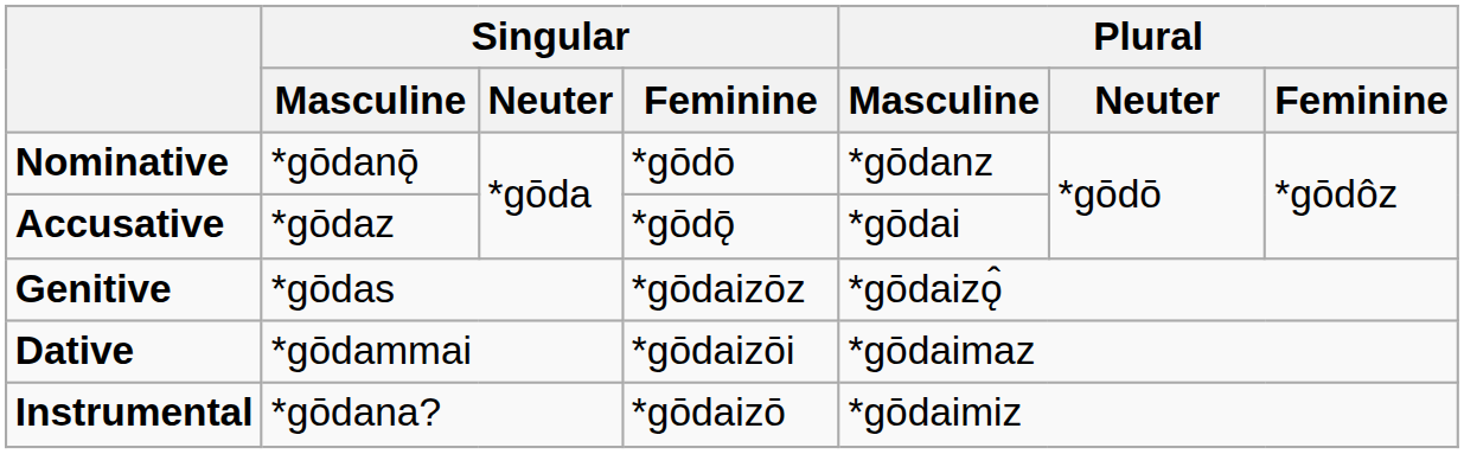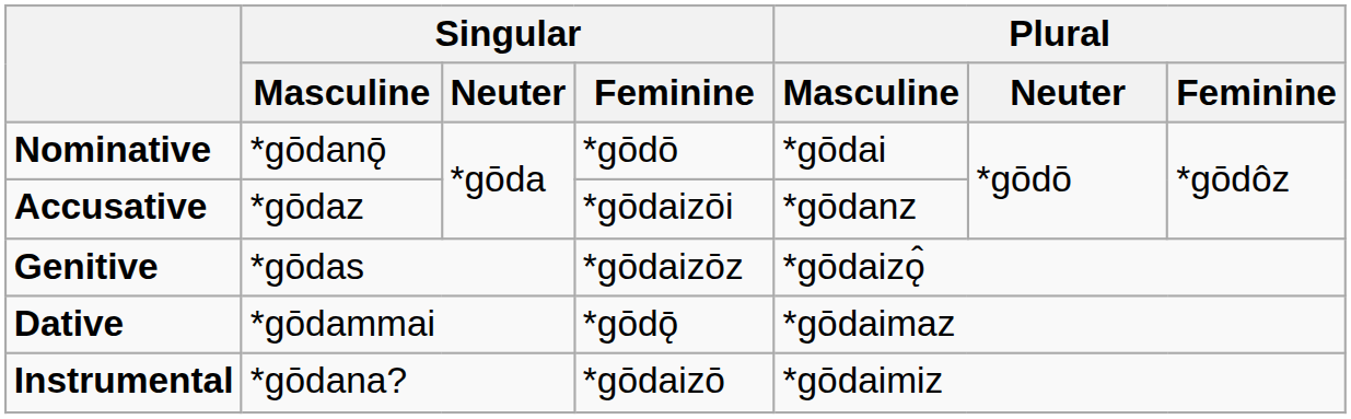 <table class="wikitable">
 <tr>
 <th rowspan="2"></th>
 <th colspan="3"><strong>Singular</strong></th>
 <th colspan="3"><strong>Plural</strong></th>
 </tr>
 <tr>
 <th width="80px"><strong>Masculine</strong></th>
 <th><strong>Neuter</strong></th>
 <th width="80px"><strong>Feminine</strong></th>
 <th><strong>Masculine</strong></th>
 <th width="80px"><strong>Neuter</strong></th>
 <th><strong>Feminine</strong></th>
 </tr>
 <tr>
 <td><strong>Nominative</strong></td>
 <td>*gōdanǭ</td>
 <td rowspan="2">*gōda</td>
 <td>*gōdō</td>
-<td>*gōdanz</td>
+<td>*gōdai</td>
 <td rowspan="2">*gōdō</td>
 <td rowspan="2">*gōdôz</td>
 </tr>
 <tr>
 <td><strong>Accusative</strong></td>
 <td>*gōdaz</td>
-<td>*gōdǭ</td>
-<td>*gōdai</td>
+<td>*gōdaizōi</td>
+<td>*gōdanz</td>
 </tr>
 <tr>
 <td><strong>Genitive</strong></td>
 <td colspan="2">*gōdas</td>
 <td>*gōdaizōz</td>
 <td colspan="3">*gōdaizǫ̂</td>
 </tr>
 <tr>
 <td><strong>Dative</strong></td>
 <td colspan="2">*gōdammai</td>
-<td>*gōdaizōi</td>
+<td>*gōdǭ</td>
 <td colspan="3">*gōdaimaz</td>
 </tr>
 <tr>
 <td><strong>Instrumental</strong></td>
 <td colspan="2">*gōdana?</td>
 <td>*gōdaizō</td>
 <td colspan="3">*gōdaimiz</td>
 </tr>
 </table>
